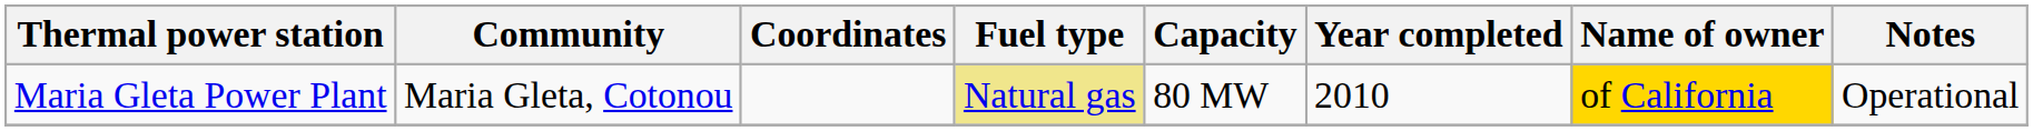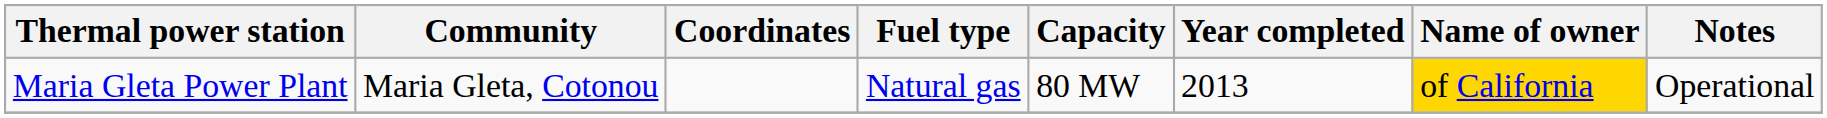 <table class="wikitable sortable">
 <tr>
 <th>Thermal power station</th>
 <th>Community</th>
 <th>Coordinates</th>
 <th>Fuel type</th>
 <th>Capacity</th>
 <th>Year completed</th>
 <th>Name of owner</th>
 <th>Notes</th>
 </tr>
 <tr>
 <td><a href='#'>Maria Gleta Power Plant</a></td>
 <td>Maria Gleta, <a href='#'>Cotonou</a></td>
 <td></td>
-<td style="background: khaki;"><a href='#'>Natural gas</a></td>
+<td><a href='#'>Natural gas</a></td>
 <td>80 MW</td>
-<td>2010</td>
+<td>2013</td>
 <td style="background: gold;"> of <a href='#'>California</a></td>
 <td>Operational</td>
 </tr>
 <tr>
 </tr>
 </table>
